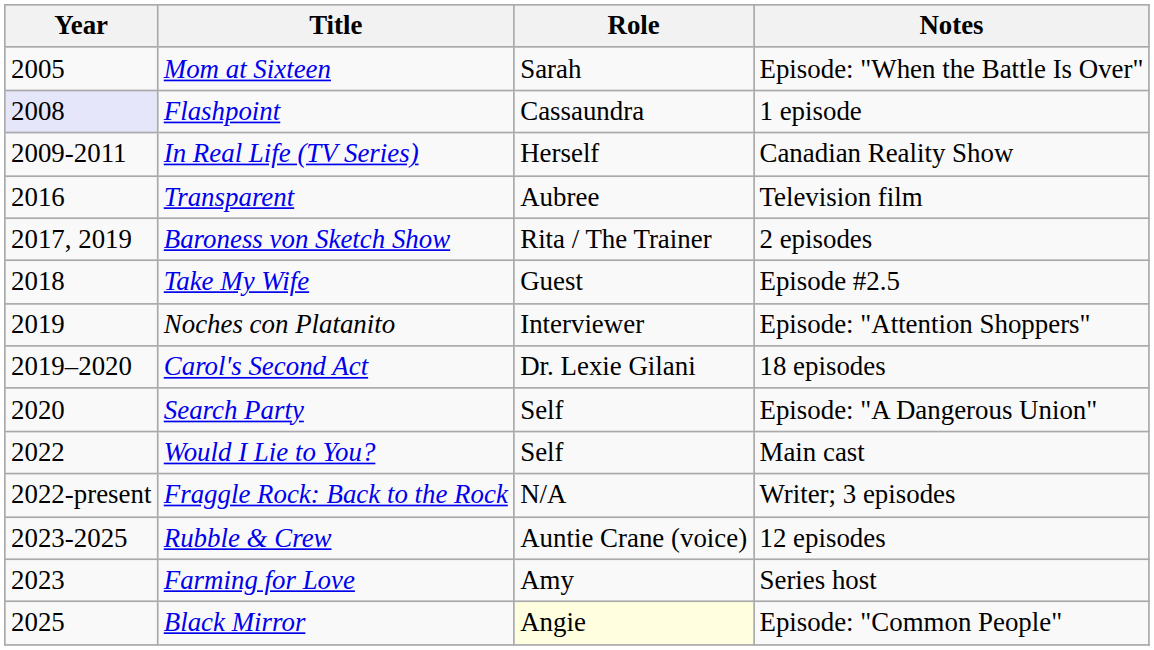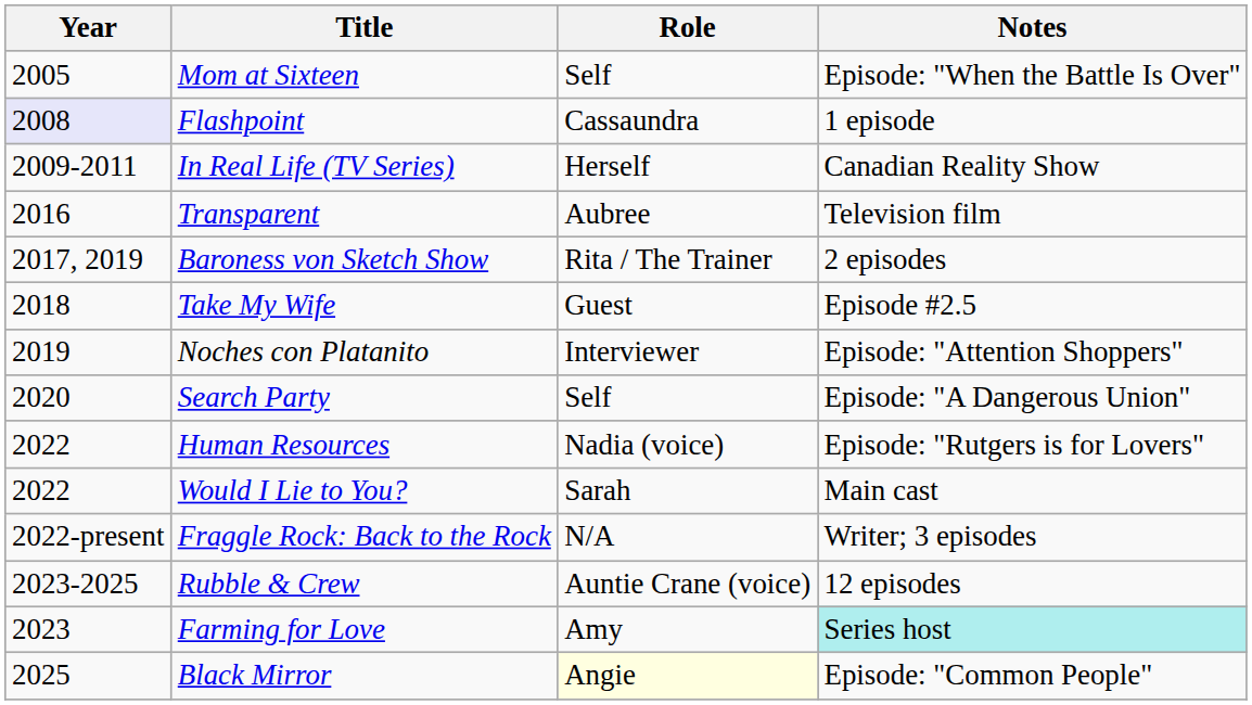 <table class="wikitable sortable">
 <tr>
 <th>Year</th>
 <th>Title</th>
 <th>Role</th>
 <th>Notes</th>
 </tr>
 <tr>
 <td>2005</td>
 <td><em><a href='#'>Mom at Sixteen</a></em></td>
-<td>Sarah</td>
+<td>Self</td>
 <td>Episode: "When the Battle Is Over"</td>
 </tr>
 <tr>
 <td style="background: lavender;">2008</td>
 <td><em><a href='#'>Flashpoint</a></em></td>
 <td>Cassaundra</td>
 <td>1 episode</td>
 </tr>
 <tr>
 <td>2009-2011</td>
 <td><em><a href='#'>In Real Life (TV Series)</a></em></td>
 <td>Herself</td>
 <td>Canadian Reality Show</td>
 </tr>
 <tr>
 <td>2016</td>
 <td><em><a href='#'>Transparent</a></em></td>
 <td>Aubree</td>
 <td>Television film</td>
 </tr>
 <tr>
 <td>2017, 2019</td>
 <td><em><a href='#'>Baroness von Sketch Show</a></em></td>
 <td>Rita / The Trainer</td>
 <td>2 episodes</td>
 </tr>
 <tr>
 <td>2018</td>
 <td><em><a href='#'>Take My Wife</a></em></td>
 <td>Guest</td>
 <td>Episode #2.5</td>
 </tr>
 <tr>
 <td>2019</td>
 <td><em>Noches con Platanito</em></td>
 <td>Interviewer</td>
 <td>Episode: "Attention Shoppers"</td>
 </tr>
 <tr>
-<td>2019–2020</td>
-<td><em><a href='#'>Carol's Second Act</a></em></td>
-<td>Dr. Lexie Gilani</td>
-<td>18 episodes</td>
-</tr>
-<tr>
 <td>2020</td>
 <td><em><a href='#'>Search Party</a></em></td>
 <td>Self</td>
 <td>Episode: "A Dangerous Union"</td>
 </tr>
 <tr>
 <td>2022</td>
+<td><em><a href='#'>Human Resources</a></em></td>
+<td>Nadia (voice)</td>
+<td>Episode: "Rutgers is for Lovers"</td>
+</tr>
+<tr>
+<td>2022</td>
 <td><em><a href='#'>Would I Lie to You?</a></em></td>
-<td>Self</td>
+<td>Sarah</td>
 <td>Main cast</td>
 </tr>
 <tr>
 <td>2022-present</td>
 <td><em><a href='#'>Fraggle Rock: Back to the Rock</a></em></td>
 <td>N/A</td>
 <td>Writer; 3 episodes</td>
 </tr>
 <tr>
 <td>2023-2025</td>
 <td><em><a href='#'>Rubble & Crew</a></em></td>
 <td>Auntie Crane (voice)</td>
 <td>12 episodes</td>
 </tr>
 <tr>
 <td>2023</td>
 <td><em><a href='#'>Farming for Love</a></em></td>
 <td>Amy</td>
-<td>Series host</td>
+<td style="background: paleturquoise;">Series host</td>
 </tr>
 <tr>
 <td>2025</td>
 <td><em><a href='#'>Black Mirror</a></em></td>
 <td style="background: lightyellow;">Angie</td>
 <td>Episode: "Common People"</td>
 </tr>
 </table>
